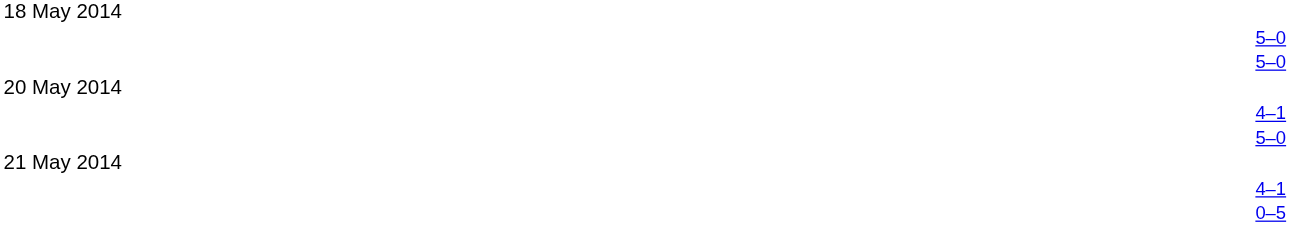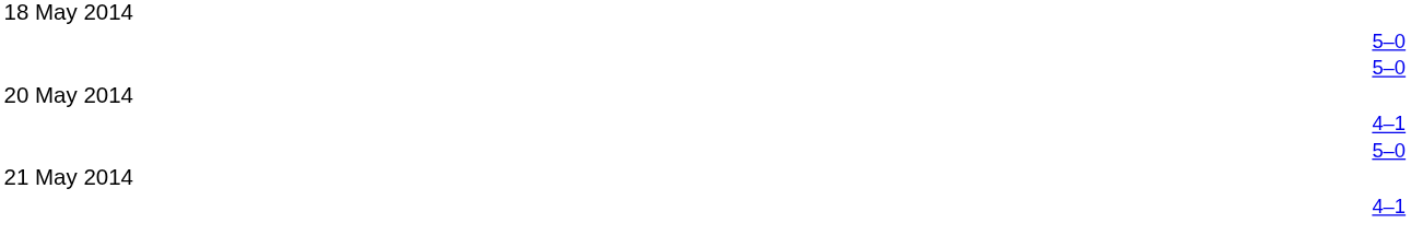 <table style="width:100%;" cellspacing="1">
 <tr>
 <th width=25%></th>
 <th width=10%></th>
 <th width=25%></th>
 </tr>
 <tr>
 <td colspan=3>18 May 2014</td>
 </tr>
 <tr style=font-size:90%>
 <td align=right></td>
 <td align=center><a href='#'>5–0</a></td>
 <td></td>
 </tr>
 <tr style=font-size:90%>
 <td align=right></td>
 <td align=center><a href='#'>5–0</a></td>
 <td></td>
 </tr>
 <tr>
 <td colspan=3>20 May 2014</td>
 </tr>
 <tr style=font-size:90%>
 <td align=right></td>
 <td align=center><a href='#'>4–1</a></td>
 <td></td>
 </tr>
 <tr style=font-size:90%>
 <td align=right></td>
 <td align=center><a href='#'>5–0</a></td>
 <td></td>
 </tr>
 <tr>
 <td colspan=3>21 May 2014</td>
 </tr>
 <tr style=font-size:90%>
 <td align=right></td>
 <td align=center><a href='#'>4–1</a></td>
 <td></td>
 </tr>
-<tr style=font-size:90%>
-<td align=right></td>
-<td align=center><a href='#'>0–5</a></td>
-<td></td>
-</tr>
 </table>
